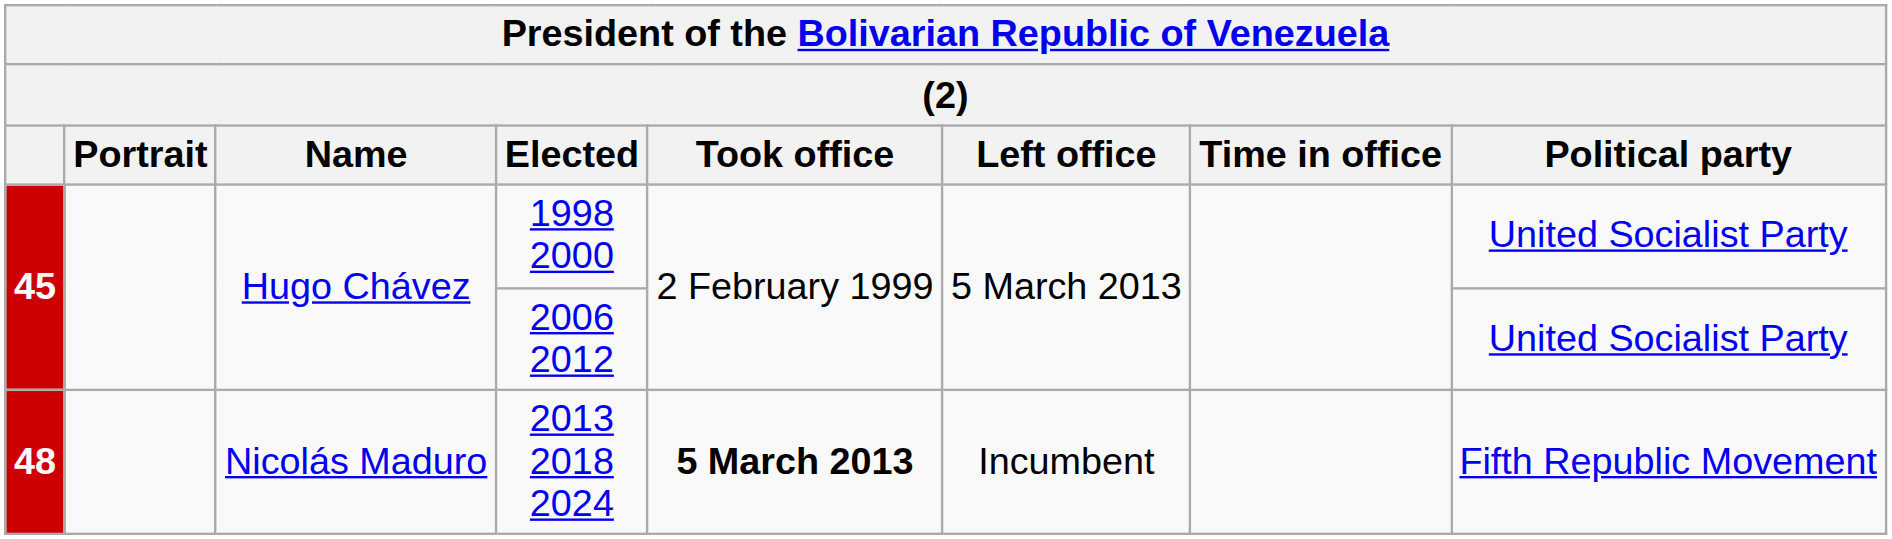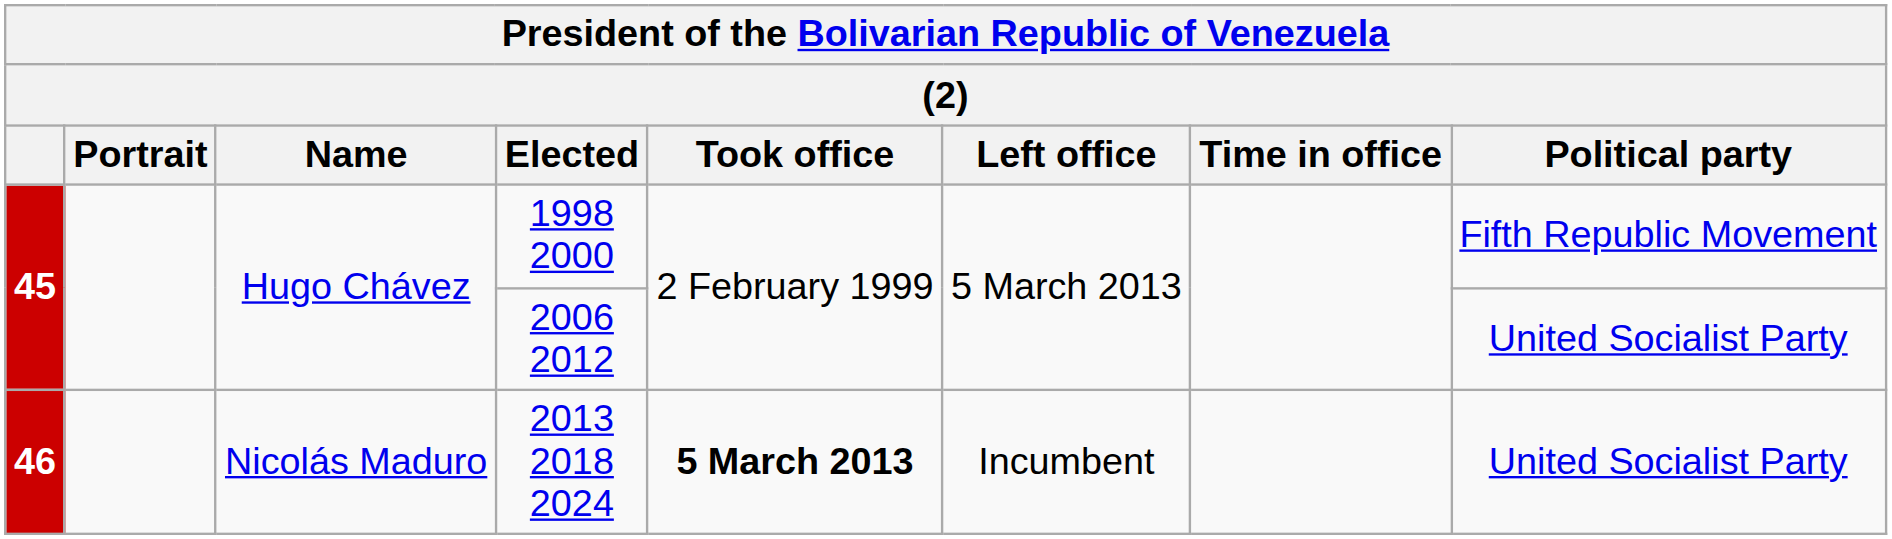 <table class="wikitable" style="text-align: center;">
 <tr>
 <th colspan="8"> President of the <a href='#'>Bolivarian Republic of Venezuela</a> </th>
 </tr>
 <tr>
 <th colspan="8">(2)</th>
 </tr>
 <tr>
 <th><br></th>
 <th>Portrait</th>
 <th>Name<br></th>
 <th>Elected</th>
 <th>Took office</th>
 <th>Left office</th>
 <th>Time in office</th>
 <th>Political party</th>
 </tr>
 <tr>
 <th rowspan="2" style="background:#cc0000; color:white;">45</th>
 <td rowspan="2"></td>
 <td rowspan="2"><a href='#'>Hugo Chávez</a><br></td>
 <td><a href='#'>1998</a><br><a href='#'>2000</a></td>
 <td rowspan="2">2 February 1999</td>
 <td rowspan="2">5 March 2013</td>
 <td rowspan="2"></td>
-<td><a href='#'>United Socialist Party</a></td>
+<td><a href='#'>Fifth Republic Movement</a><br></td>
 </tr>
 <tr>
 <td><a href='#'>2006</a><br><a href='#'>2012</a></td>
 <td><a href='#'>United Socialist Party</a></td>
 </tr>
 <tr>
-<th style="background:#cc0000; color:white;">48</th>
+<th style="background:#cc0000; color:white;">46</th>
 <td></td>
 <td><a href='#'>Nicolás Maduro</a><br></td>
 <td><a href='#'>2013</a><br><a href='#'>2018</a><br><a href='#'>2024</a><br></td>
 <td><strong>5 March 2013</strong></td>
 <td>Incumbent</td>
 <td></td>
-<td><a href='#'>Fifth Republic Movement</a><br></td>
+<td><a href='#'>United Socialist Party</a></td>
 </tr>
 </table>
